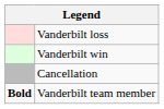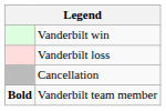 <table class="wikitable" style="font-size:90%">
 <tr>
 <th colspan="2">Legend</th>
 </tr>
 <tr>
+<td bgcolor="#ddffdd"> </td>
+<td>Vanderbilt win</td>
+</tr>
+<tr>
 <td bgcolor="#ffdddd"> </td>
 <td>Vanderbilt loss</td>
-</tr>
-<tr>
-<td bgcolor="#ddffdd"> </td>
-<td>Vanderbilt win</td>
 </tr>
 <tr>
 <td bgcolor="#bbbbbb"> </td>
 <td>Cancellation</td>
 </tr>
 <tr>
 <td><strong>Bold</strong></td>
 <td>Vanderbilt team member</td>
 </tr>
 </table>
